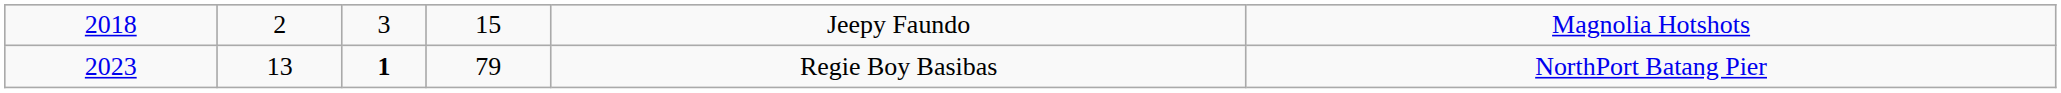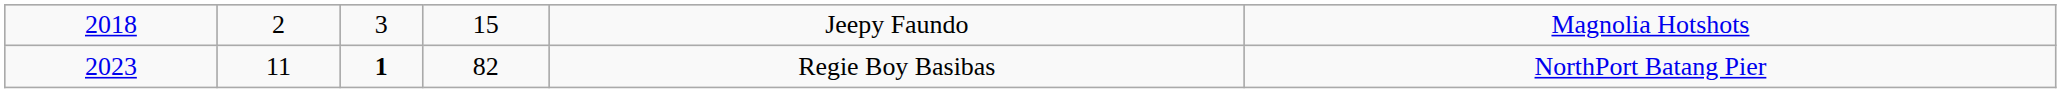 <table class=wikitable width=80%>
 <tr align=center>
 <td><a href='#'>2018</a></td>
 <td>2</td>
 <td>3</td>
 <td>15</td>
 <td>Jeepy Faundo</td>
 <td><a href='#'>Magnolia Hotshots</a></td>
 </tr>
 <tr align=center>
 <td><a href='#'>2023</a></td>
-<td>13</td>
+<td>11</td>
 <td><strong>1</strong></td>
-<td>79</td>
+<td>82</td>
 <td>Regie Boy Basibas</td>
 <td><a href='#'>NorthPort Batang Pier</a></td>
 </tr>
 </table>
